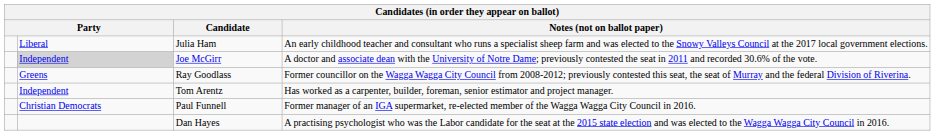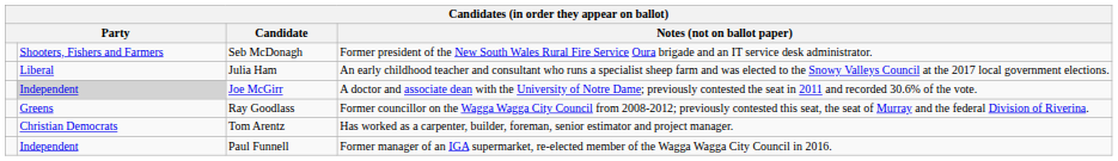 <table class="wikitable">
 <tr>
 <th colspan=4>Candidates (in order they appear on ballot)</th>
 </tr>
 <tr>
 <th colspan=2>Party</th>
 <th>Candidate</th>
 <th width=70%>Notes (not on ballot paper)</th>
+</tr>
+<tr>
+<td> </td>
+<td><a href='#'>Shooters, Fishers and Farmers</a></td>
+<td>Seb McDonagh</td>
+<td>Former president of the <a href='#'>New South Wales Rural Fire Service</a> <a href='#'>Oura</a> brigade and an IT service desk administrator.</td>
 </tr>
 <tr>
 <td> </td>
 <td><a href='#'>Liberal</a></td>
 <td>Julia Ham</td>
 <td>An early childhood teacher and consultant who runs a specialist sheep farm and was elected to the <a href='#'>Snowy Valleys Council</a> at the 2017 local government elections.</td>
 </tr>
 <tr>
 <td> </td>
 <td style="background: lightgrey;"><a href='#'>Independent</a></td>
 <td><a href='#'>Joe McGirr</a></td>
 <td>A doctor and <a href='#'>associate dean</a> with the <a href='#'>University of Notre Dame</a>; previously contested the seat in <a href='#'>2011</a> and recorded 30.6% of the vote.</td>
 </tr>
 <tr>
 <td> </td>
 <td><a href='#'>Greens</a></td>
 <td>Ray Goodlass</td>
 <td>Former councillor on the <a href='#'>Wagga Wagga City Council</a> from 2008-2012; previously contested this seat, the seat of <a href='#'>Murray</a> and the federal <a href='#'>Division of Riverina</a>.</td>
 </tr>
 <tr>
 <td> </td>
-<td><a href='#'>Independent</a></td>
+<td><a href='#'>Christian Democrats</a></td>
 <td>Tom Arentz</td>
 <td>Has worked as a carpenter, builder, foreman, senior estimator and project manager.</td>
 </tr>
 <tr>
 <td> </td>
-<td><a href='#'>Christian Democrats</a></td>
+<td><a href='#'>Independent</a></td>
 <td>Paul Funnell</td>
 <td>Former manager of an <a href='#'>IGA</a> supermarket, re-elected member of the Wagga Wagga City Council in 2016.</td>
 </tr>
-<tr>
-<td> </td>
-<td></td>
-<td>Dan Hayes</td>
-<td>A practising psychologist who was the Labor candidate for the seat at the <a href='#'>2015 state election</a> and was elected to the <a href='#'>Wagga Wagga City Council</a> in 2016.</td>
-</tr>
 </table>
